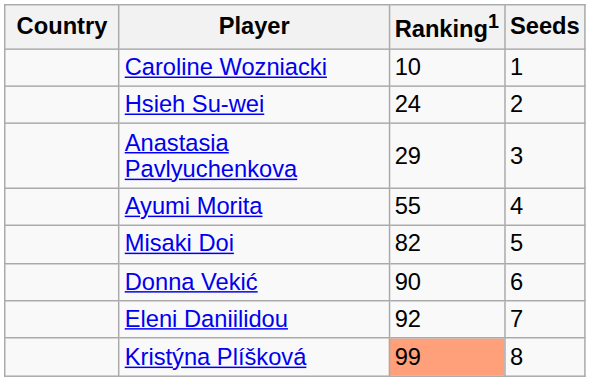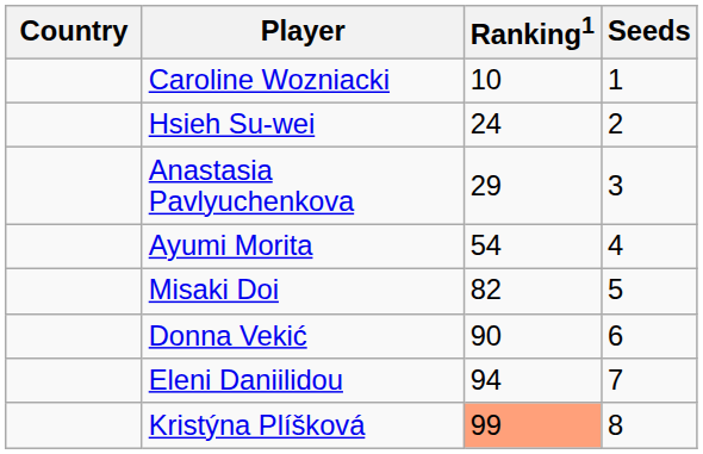 <table class="sortable wikitable">
 <tr>
 <th width="70">Country</th>
 <th width="175">Player</th>
 <th>Ranking<sup>1</sup></th>
 <th>Seeds</th>
 </tr>
 <tr>
 <td></td>
 <td><a href='#'>Caroline Wozniacki</a></td>
 <td>10</td>
 <td>1</td>
 </tr>
 <tr>
 <td></td>
 <td><a href='#'>Hsieh Su-wei</a></td>
 <td>24</td>
 <td>2</td>
 </tr>
 <tr>
 <td></td>
 <td><a href='#'>Anastasia Pavlyuchenkova</a></td>
 <td>29</td>
 <td>3</td>
 </tr>
 <tr>
 <td></td>
 <td><a href='#'>Ayumi Morita</a></td>
-<td>55</td>
+<td>54</td>
 <td>4</td>
 </tr>
 <tr>
 <td></td>
 <td><a href='#'>Misaki Doi</a></td>
 <td>82</td>
 <td>5</td>
 </tr>
 <tr>
 <td></td>
 <td><a href='#'>Donna Vekić</a></td>
 <td>90</td>
 <td>6</td>
 </tr>
 <tr>
 <td></td>
 <td><a href='#'>Eleni Daniilidou</a></td>
-<td>92</td>
+<td>94</td>
 <td>7</td>
 </tr>
 <tr>
 <td></td>
 <td><a href='#'>Kristýna Plíšková</a></td>
 <td style="background: lightsalmon;">99</td>
 <td>8</td>
 </tr>
 </table>
